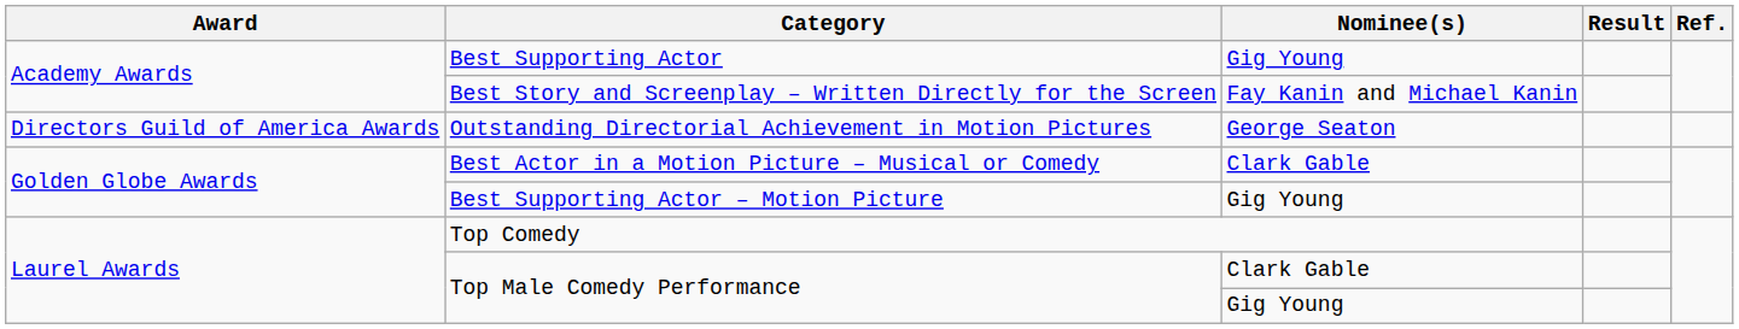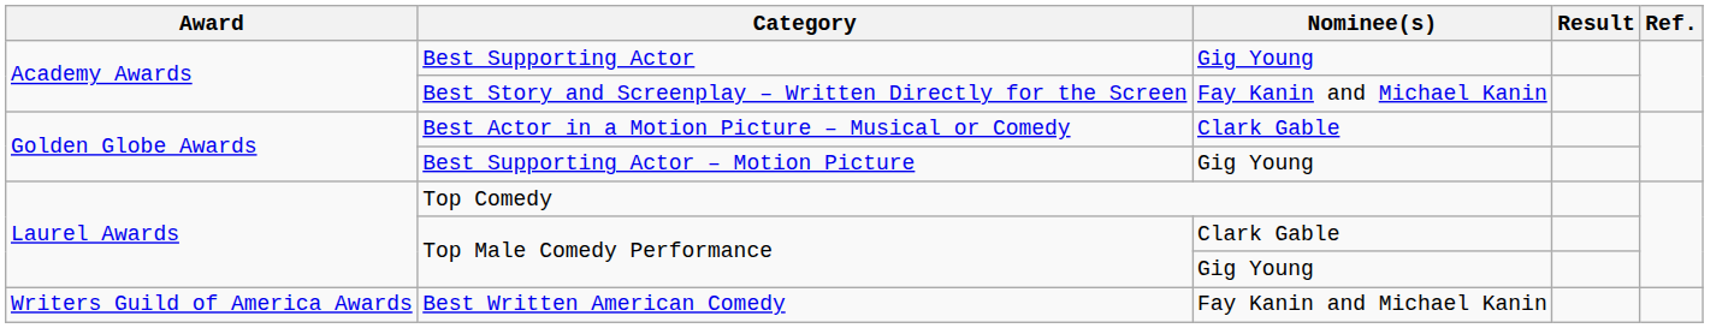 <table class="wikitable plainrowheaders">
 <tr>
 <th>Award</th>
 <th>Category</th>
 <th>Nominee(s)</th>
 <th>Result</th>
 <th>Ref.</th>
 </tr>
 <tr>
 <td rowspan="2"><a href='#'>Academy Awards</a></td>
 <td><a href='#'>Best Supporting Actor</a></td>
 <td><a href='#'>Gig Young</a></td>
 <td></td>
 <td align="center" rowspan="2"></td>
 </tr>
 <tr>
 <td><a href='#'>Best Story and Screenplay – Written Directly for the Screen</a></td>
 <td><a href='#'>Fay Kanin</a> and <a href='#'>Michael Kanin</a></td>
 <td></td>
-</tr>
-<tr>
-<td><a href='#'>Directors Guild of America Awards</a></td>
-<td><a href='#'>Outstanding Directorial Achievement in Motion Pictures</a></td>
-<td><a href='#'>George Seaton</a></td>
-<td></td>
-<td align="center"></td>
 </tr>
 <tr>
 <td rowspan="2"><a href='#'>Golden Globe Awards</a></td>
 <td><a href='#'>Best Actor in a Motion Picture – Musical or Comedy</a></td>
 <td><a href='#'>Clark Gable</a></td>
 <td></td>
 <td align="center" rowspan="2"></td>
 </tr>
 <tr>
 <td><a href='#'>Best Supporting Actor – Motion Picture</a></td>
 <td>Gig Young</td>
 <td></td>
 </tr>
 <tr>
 <td rowspan="3"><a href='#'>Laurel Awards</a></td>
 <td colspan="2">Top Comedy</td>
 <td></td>
 <td align="center" rowspan="3"></td>
 </tr>
 <tr>
 <td rowspan="2">Top Male Comedy Performance</td>
 <td>Clark Gable</td>
 <td></td>
 </tr>
 <tr>
 <td>Gig Young</td>
 <td></td>
 </tr>
+<tr>
+<td><a href='#'>Writers Guild of America Awards</a></td>
+<td><a href='#'>Best Written American Comedy</a></td>
+<td>Fay Kanin and Michael Kanin</td>
+<td></td>
+<td align="center"></td>
+</tr>
 </table>
